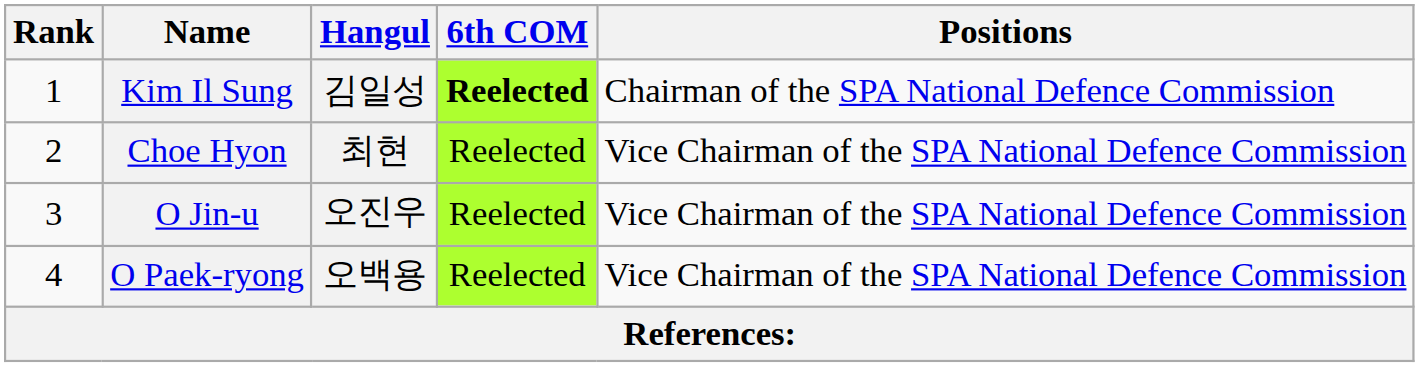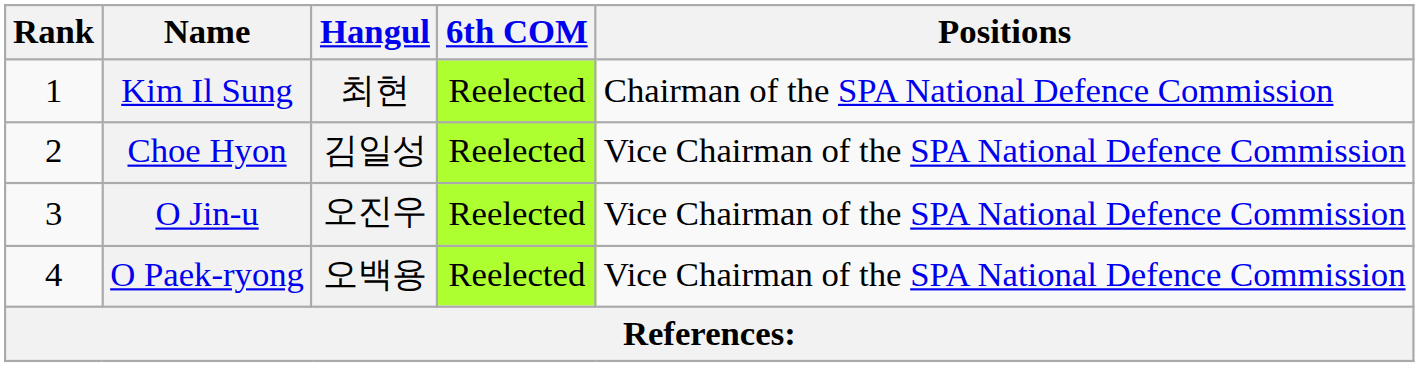 <table class="wikitable sortable">
 <tr>
 <th>Rank</th>
 <th>Name</th>
 <th class="unsortable"><a href='#'>Hangul</a></th>
 <th><a href='#'>6th COM</a></th>
 <th>Positions</th>
 </tr>
 <tr>
 <td align="center">1</td>
 <th align="center" scope="row" style="font-weight:normal;"><a href='#'>Kim Il Sung</a></th>
-<th align="center" scope="row" style="font-weight:normal;">김일성</th>
-<td align="center" style="background: GreenYellow"><strong>Reelected</strong></td>
+<th align="center" scope="row" style="font-weight:normal;">최현</th>
+<td align="center" style="background: GreenYellow">Reelected</td>
 <td>Chairman of the <a href='#'>SPA National Defence Commission</a></td>
 </tr>
 <tr>
 <td align="center">2</td>
 <th align="center" scope="row" style="font-weight:normal;"><a href='#'>Choe Hyon</a></th>
-<th align="center" scope="row" style="font-weight:normal;">최현</th>
+<th align="center" scope="row" style="font-weight:normal;">김일성</th>
 <td align="center" style="background: GreenYellow">Reelected</td>
 <td>Vice Chairman of the <a href='#'>SPA National Defence Commission</a></td>
 </tr>
 <tr>
 <td align="center">3</td>
 <th align="center" scope="row" style="font-weight:normal;"><a href='#'>O Jin-u</a></th>
 <th align="center" scope="row" style="font-weight:normal;">오진우</th>
 <td align="center" style="background: GreenYellow">Reelected</td>
 <td>Vice Chairman of the <a href='#'>SPA National Defence Commission</a></td>
 </tr>
 <tr>
 <td align="center">4</td>
 <th align="center" scope="row" style="font-weight:normal;"><a href='#'>O Paek-ryong</a></th>
 <th align="center" scope="row" style="font-weight:normal;">오백용</th>
 <td align="center" style="background: GreenYellow">Reelected</td>
 <td>Vice Chairman of the <a href='#'>SPA National Defence Commission</a></td>
 </tr>
 <tr>
 <th colspan="6" unsortable><strong>References:</strong><br></th>
 </tr>
 </table>
